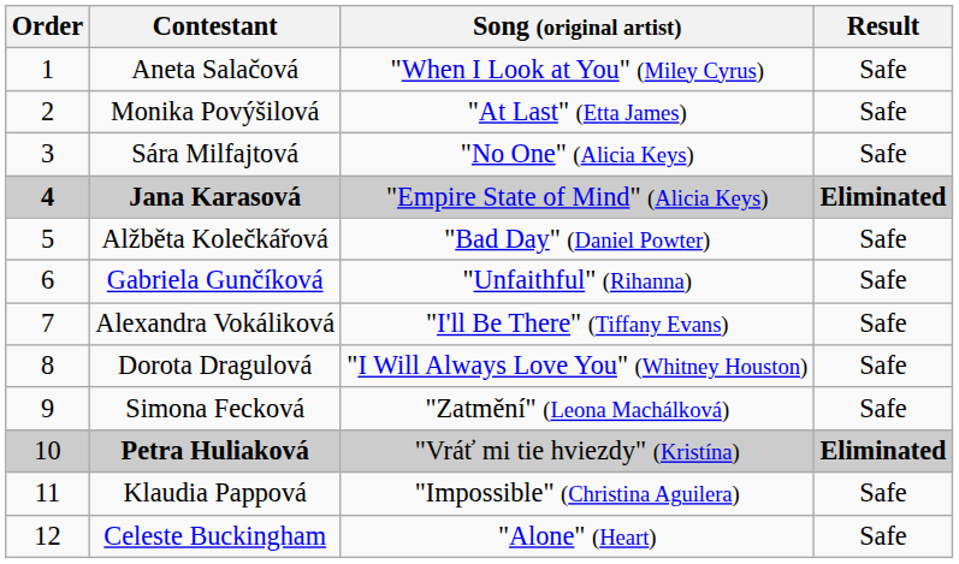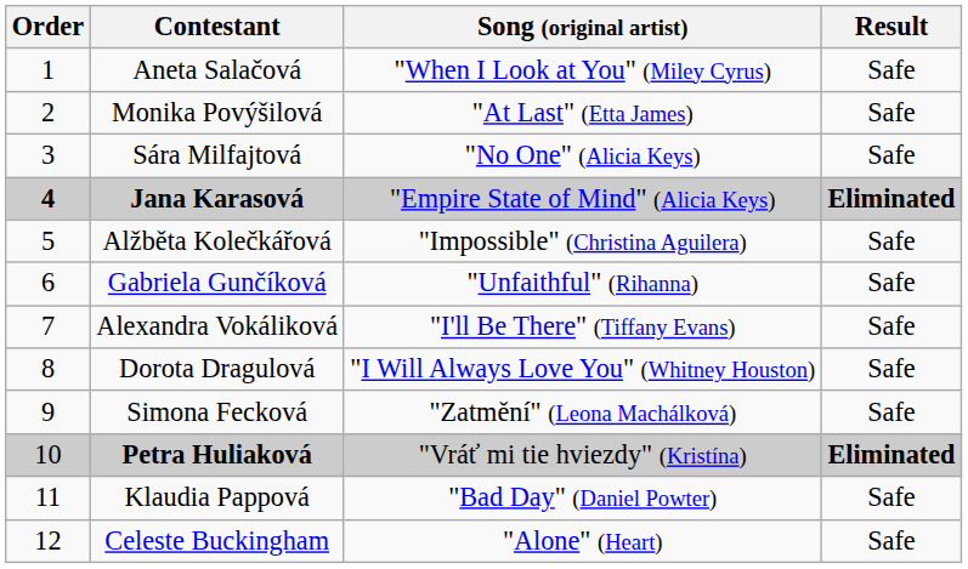 <table class="wikitable plainrowheaders" style="text-align:center;">
 <tr>
 <th scope="col">Order</th>
 <th scope="col">Contestant</th>
 <th scope="col">Song <small>(original artist)</small></th>
 <th scope="col">Result</th>
 </tr>
 <tr>
 <td>1</td>
 <td>Aneta Salačová</td>
 <td>"<a href='#'>When I Look at You</a>" <small>(<a href='#'>Miley Cyrus</a>)</small></td>
 <td>Safe</td>
 </tr>
 <tr>
 <td>2</td>
 <td>Monika Povýšilová</td>
 <td>"<a href='#'>At Last</a>" <small>(<a href='#'>Etta James</a>)</small></td>
 <td>Safe</td>
 </tr>
 <tr>
 <td>3</td>
 <td>Sára Milfajtová</td>
 <td>"<a href='#'>No One</a>" <small>(<a href='#'>Alicia Keys</a>)</small></td>
 <td>Safe</td>
 </tr>
 <tr style="background:#ccc;">
 <td><strong>4</strong></td>
 <td><strong>Jana Karasová</strong></td>
 <td>"<a href='#'>Empire State of Mind</a>" <small>(<a href='#'>Alicia Keys</a>)</small></td>
 <td><strong>Eliminated</strong></td>
 </tr>
 <tr>
 <td>5</td>
 <td>Alžběta Kolečkářová</td>
-<td>"<a href='#'>Bad Day</a>" <small>(<a href='#'>Daniel Powter</a>)</small></td>
+<td>"Impossible" <small>(<a href='#'>Christina Aguilera</a>)</small></td>
 <td>Safe</td>
 </tr>
 <tr>
 <td>6</td>
 <td><a href='#'>Gabriela Gunčíková</a></td>
 <td>"<a href='#'>Unfaithful</a>" <small>(<a href='#'>Rihanna</a>)</small></td>
 <td>Safe</td>
 </tr>
 <tr>
 <td>7</td>
 <td>Alexandra Vokáliková</td>
 <td>"<a href='#'>I'll Be There</a>" <small>(<a href='#'>Tiffany Evans</a>)</small></td>
 <td>Safe</td>
 </tr>
 <tr>
 <td>8</td>
 <td>Dorota Dragulová</td>
 <td>"<a href='#'>I Will Always Love You</a>" <small>(<a href='#'>Whitney Houston</a>)</small></td>
 <td>Safe</td>
 </tr>
 <tr>
 <td>9</td>
 <td>Simona Fecková</td>
 <td>"Zatmění" <small>(<a href='#'>Leona Machálková</a>)</small></td>
 <td>Safe</td>
 </tr>
 <tr style="background:#ccc;">
 <td>10</td>
 <td><strong>Petra Huliaková</strong></td>
 <td>"Vráť mi tie hviezdy" <small>(<a href='#'>Kristína</a>)</small></td>
 <td><strong>Eliminated</strong></td>
 </tr>
 <tr>
 <td>11</td>
 <td>Klaudia Pappová</td>
-<td>"Impossible" <small>(<a href='#'>Christina Aguilera</a>)</small></td>
+<td>"<a href='#'>Bad Day</a>" <small>(<a href='#'>Daniel Powter</a>)</small></td>
 <td>Safe</td>
 </tr>
 <tr>
 <td>12</td>
 <td><a href='#'>Celeste Buckingham</a></td>
 <td>"<a href='#'>Alone</a>" <small>(<a href='#'>Heart</a>)</small></td>
 <td>Safe</td>
 </tr>
 </table>
